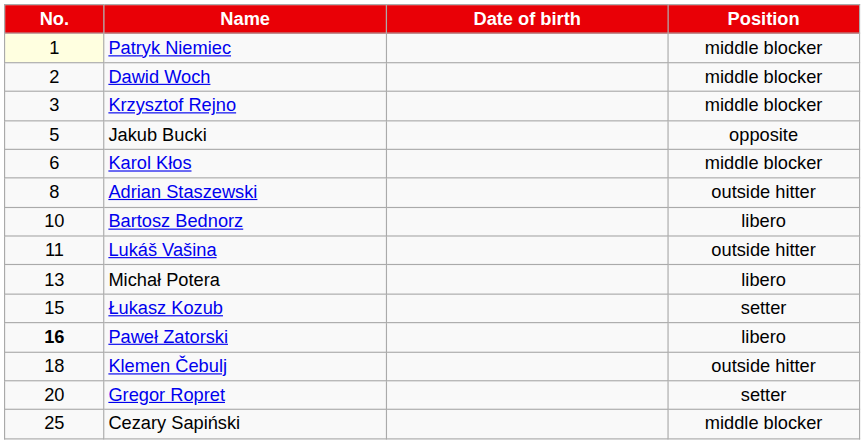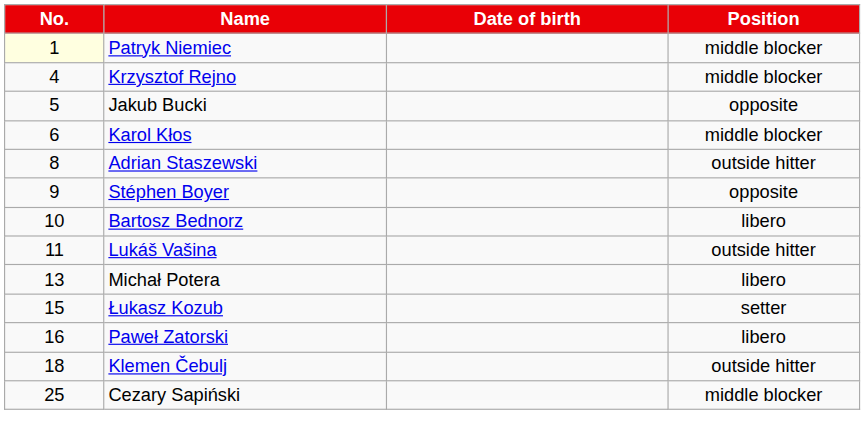 <table class="wikitable sortable" style="font-size:100%; text-align:center">
 <tr>
 <th style="width:5em; color:#FFFFFF; background-color:#E90006">No.</th>
 <th style="width:15em; color:#FFFFFF; background-color:#E90006">Name</th>
 <th style="width:15em; color:#FFFFFF; background-color:#E90006">Date of birth</th>
 <th style="width:10em; color:#FFFFFF; background-color:#E90006">Position</th>
 </tr>
 <tr>
 <td style="background: lightyellow;">1</td>
 <td align=left> <a href='#'>Patryk Niemiec</a></td>
 <td align=right></td>
 <td>middle blocker</td>
 </tr>
 <tr>
-<td>2</td>
-<td align=left> <a href='#'>Dawid Woch</a></td>
-<td align=right></td>
-<td>middle blocker</td>
-</tr>
-<tr>
-<td>3</td>
+<td>4</td>
 <td align=left> <a href='#'>Krzysztof Rejno</a></td>
 <td align=right></td>
 <td>middle blocker</td>
 </tr>
 <tr>
 <td>5</td>
 <td align=left> Jakub Bucki</td>
 <td align=right></td>
 <td>opposite</td>
 </tr>
 <tr>
 <td>6</td>
 <td align=left> <a href='#'>Karol Kłos</a></td>
 <td align=right></td>
 <td>middle blocker</td>
 </tr>
 <tr>
 <td>8</td>
 <td align=left> <a href='#'>Adrian Staszewski</a></td>
 <td align=right></td>
 <td>outside hitter</td>
+</tr>
+<tr>
+<td>9</td>
+<td align=left> <a href='#'>Stéphen Boyer</a></td>
+<td align=right></td>
+<td>opposite</td>
 </tr>
 <tr>
 <td>10</td>
 <td align=left> <a href='#'>Bartosz Bednorz</a></td>
 <td align=right></td>
 <td>libero</td>
 </tr>
 <tr>
 <td>11</td>
 <td align=left> <a href='#'>Lukáš Vašina</a></td>
 <td align=right></td>
 <td>outside hitter</td>
 </tr>
 <tr>
 <td>13</td>
 <td align=left> Michał Potera</td>
 <td align=right></td>
 <td>libero</td>
 </tr>
 <tr>
 <td>15</td>
 <td align=left> <a href='#'>Łukasz Kozub</a></td>
 <td align=right></td>
 <td>setter</td>
 </tr>
 <tr>
-<td><strong>16</strong></td>
+<td>16</td>
 <td align=left> <a href='#'>Paweł Zatorski</a></td>
 <td align=right></td>
 <td>libero</td>
 </tr>
 <tr>
 <td>18</td>
 <td align=left> <a href='#'>Klemen Čebulj</a></td>
 <td align=right></td>
 <td>outside hitter</td>
 </tr>
 <tr>
-<td>20</td>
-<td align=left> <a href='#'>Gregor Ropret</a></td>
-<td align=right></td>
-<td>setter</td>
-</tr>
-<tr>
 <td>25</td>
 <td align=left> Cezary Sapiński</td>
 <td align=right></td>
 <td>middle blocker</td>
 </tr>
 </table>
